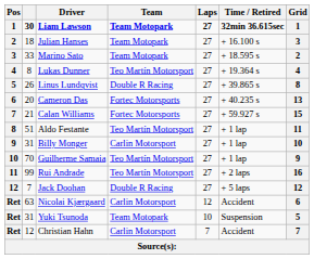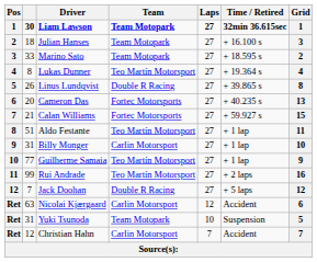 <table class="wikitable" style="font-size: 87%;">
 <tr>
 <th>Pos</th>
 <th></th>
 <th>Driver</th>
 <th>Team</th>
 <th>Laps</th>
 <th>Time / Retired</th>
 <th>Grid</th>
 </tr>
 <tr>
 <th>1</th>
 <td align="center"><strong>30</strong></td>
 <td> <strong><a href='#'>Liam Lawson</a></strong></td>
 <td><strong><a href='#'>Team Motopark</a></strong></td>
 <td align="center"><strong>27</strong></td>
 <td><strong>32min 36.615sec</strong></td>
 <th>1</th>
 </tr>
 <tr>
 <th>2</th>
 <td align="center">18</td>
 <td> <a href='#'>Julian Hanses</a></td>
 <td><a href='#'>Team Motopark</a></td>
 <td align="center">27</td>
 <td>+ 16.100 s</td>
 <th>3</th>
 </tr>
 <tr>
 <th>3</th>
 <td align="center">33</td>
 <td> <a href='#'>Marino Sato</a></td>
 <td><a href='#'>Team Motopark</a></td>
 <td align="center">27</td>
 <td>+ 18.595 s</td>
 <th>2</th>
 </tr>
 <tr>
 <th>4</th>
 <td align="center">8</td>
 <td> <a href='#'>Lukas Dunner</a></td>
 <td><a href='#'>Teo Martín Motorsport</a></td>
 <td align="center">27</td>
 <td>+ 19.364 s</td>
 <th>4</th>
 </tr>
 <tr>
 <th>5</th>
 <td align="center">26</td>
 <td> <a href='#'>Linus Lundqvist</a></td>
 <td><a href='#'>Double R Racing</a></td>
 <td align="center">27</td>
 <td>+ 39.865 s</td>
 <th>8</th>
 </tr>
 <tr>
 <th>6</th>
 <td align="center">20</td>
 <td> <a href='#'>Cameron Das</a></td>
 <td><a href='#'>Fortec Motorsports</a></td>
 <td align="center">27</td>
 <td>+ 40.235 s</td>
 <th>13</th>
 </tr>
 <tr>
 <th>7</th>
 <td align="center">21</td>
 <td> <a href='#'>Calan Williams</a></td>
 <td><a href='#'>Fortec Motorsports</a></td>
 <td align="center">27</td>
 <td>+ 59.927 s</td>
 <th>15</th>
 </tr>
 <tr>
 <th>8</th>
 <td align="center">51</td>
 <td> Aldo Festante</td>
 <td><a href='#'>Teo Martín Motorsport</a></td>
 <td align="center">27</td>
 <td>+ 1 lap</td>
 <th>11</th>
 </tr>
 <tr>
 <th>9</th>
 <td align="center">31</td>
 <td> <a href='#'>Billy Monger</a></td>
 <td><a href='#'>Carlin Motorsport</a></td>
 <td align="center">27</td>
 <td>+ 1 lap</td>
 <th>10</th>
 </tr>
 <tr>
 <th>10</th>
-<td align="center">70</td>
+<td align="center">77</td>
 <td> <a href='#'>Guilherme Samaia</a></td>
 <td><a href='#'>Teo Martín Motorsport</a></td>
 <td align="center">27</td>
 <td>+ 1 lap</td>
 <th>9</th>
 </tr>
 <tr>
 <th>11</th>
 <td align="center">99</td>
 <td> <a href='#'>Rui Andrade</a></td>
 <td><a href='#'>Teo Martín Motorsport</a></td>
 <td align="center">27</td>
 <td>+ 2 laps</td>
 <th>16</th>
 </tr>
 <tr>
 <th>12</th>
 <td align="center">7</td>
 <td> <a href='#'>Jack Doohan</a></td>
 <td><a href='#'>Double R Racing</a></td>
 <td align="center">27</td>
 <td>+ 5 laps</td>
 <th>12</th>
 </tr>
 <tr>
 <th>Ret</th>
 <td align="center">63</td>
 <td> <a href='#'>Nicolai Kjærgaard</a></td>
 <td><a href='#'>Carlin Motorsport</a></td>
 <td align="center">12</td>
 <td>Accident</td>
 <th>6</th>
 </tr>
 <tr>
 <th>Ret</th>
 <td align="center">31</td>
 <td> <a href='#'>Yuki Tsunoda</a></td>
 <td><a href='#'>Team Motopark</a></td>
 <td align="center">10</td>
 <td>Suspension</td>
 <th>5</th>
 </tr>
 <tr>
 <th>Ret</th>
 <td align="center">12</td>
 <td> Christian Hahn</td>
 <td><a href='#'>Carlin Motorsport</a></td>
 <td align="center">7</td>
 <td>Accident</td>
 <th>7</th>
 </tr>
 <tr>
 <th colspan=7>Source(s):</th>
 </tr>
 </table>
